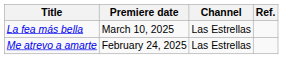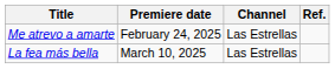 <table class="wikitable">
 <tr>
 <th>Title</th>
 <th>Premiere date</th>
 <th>Channel</th>
 <th>Ref.</th>
 </tr>
 <tr>
+<td><em><a href='#'>Me atrevo a amarte</a></em></td>
+<td>February 24, 2025</td>
+<td>Las Estrellas</td>
+<td></td>
+</tr>
+<tr>
 <td><em><a href='#'>La fea más bella</a></em></td>
 <td>March 10, 2025</td>
 <td>Las Estrellas</td>
 <td></td>
 </tr>
-<tr>
-<td><em><a href='#'>Me atrevo a amarte</a></em></td>
-<td>February 24, 2025</td>
-<td>Las Estrellas</td>
-<td></td>
-</tr>
 </table>
